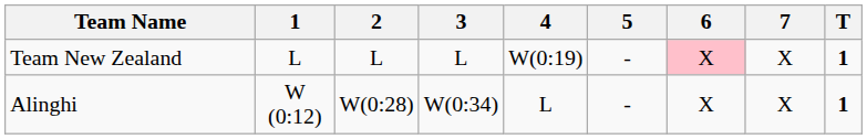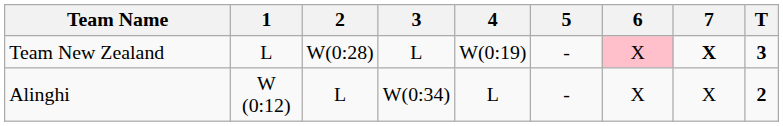 <table class="wikitable" style="text-align:center">
 <tr>
 <th width=175>Team Name</th>
 <th width=50 abbr="Race1">1</th>
 <th width=50 abbr="Race2">2</th>
 <th width=50 abbr="Race3">3</th>
 <th width=50 abbr="Race4">4</th>
 <th width=50 abbr="Race5">5</th>
 <th width=50 abbr="Race6">6</th>
 <th width=50 abbr="Race7">7</th>
 <th width=20 abbr="Points">T</th>
 </tr>
 <tr>
 <td style="text-align:left;"> Team New Zealand</td>
 <td>L</td>
-<td>L</td>
+<td>W(0:28)</td>
 <td>L</td>
 <td>W(0:19)</td>
 <td>-</td>
 <td style="background: pink;">X</td>
-<td>X</td>
-<td><strong>1</strong></td>
+<td><strong>X</strong></td>
+<td><strong>3</strong></td>
 </tr>
 <tr>
 <td style="text-align:left;"> Alinghi</td>
 <td>W (0:12)</td>
-<td>W(0:28)</td>
+<td>L</td>
 <td>W(0:34)</td>
 <td>L</td>
 <td>-</td>
 <td>X</td>
 <td>X</td>
-<td><strong>1</strong></td>
+<td><strong>2</strong></td>
 </tr>
 </table>
